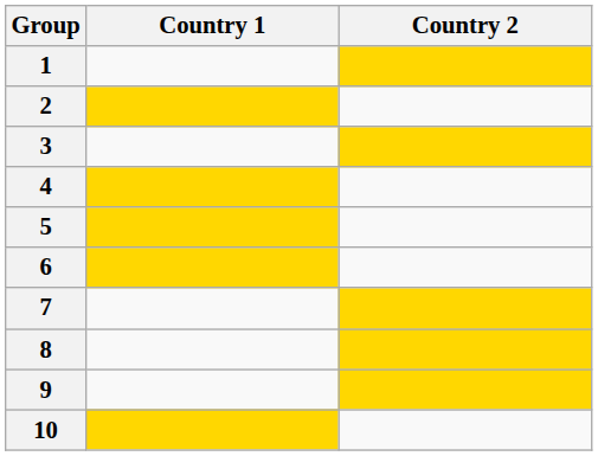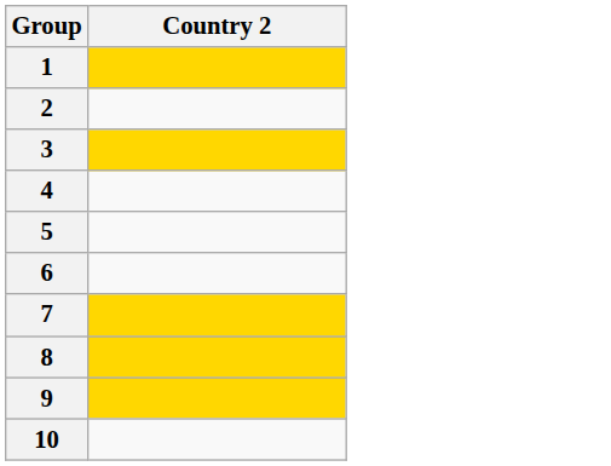 <table class="wikitable sortable" style="font-size: 95%;">
 <tr>
 <th>Group</th>
-<th width="150">Country 1</th>
 <th width="150">Country 2</th>
 </tr>
 <tr>
 <th>1</th>
-<td></td>
 <td bgcolor="gold"></td>
 </tr>
 <tr>
 <th>2</th>
-<td bgcolor="gold"></td>
 <td></td>
 </tr>
 <tr>
 <th>3</th>
-<td></td>
 <td bgcolor="gold"></td>
 </tr>
 <tr>
 <th>4</th>
-<td bgcolor="gold"></td>
 <td></td>
 </tr>
 <tr>
 <th>5</th>
-<td bgcolor="gold"></td>
 <td></td>
 </tr>
 <tr>
 <th>6</th>
-<td bgcolor="gold"></td>
 <td></td>
 </tr>
 <tr>
 <th>7</th>
-<td></td>
 <td bgcolor="gold"></td>
 </tr>
 <tr>
 <th>8</th>
-<td></td>
 <td bgcolor="gold"></td>
 </tr>
 <tr>
 <th>9</th>
-<td></td>
 <td bgcolor="gold"></td>
 </tr>
 <tr>
 <th>10</th>
-<td bgcolor="gold"></td>
 <td></td>
 </tr>
 </table>
